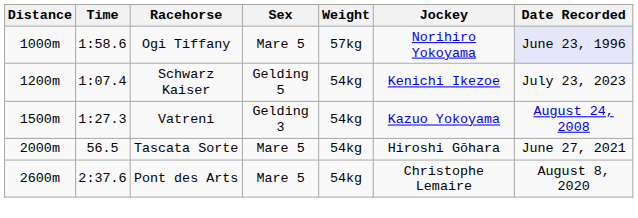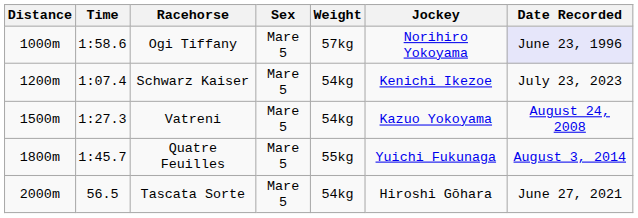 <table class="wikitable" style="text-align: center;">
 <tr>
 <th>Distance</th>
 <th>Time</th>
 <th>Racehorse</th>
 <th>Sex</th>
 <th>Weight</th>
 <th>Jockey</th>
 <th>Date Recorded</th>
 </tr>
 <tr>
 <td>1000m</td>
 <td>1:58.6</td>
 <td>Ogi Tiffany</td>
 <td>Mare 5</td>
 <td>57kg</td>
 <td><a href='#'>Norihiro Yokoyama</a></td>
 <td style="background: lavender;">June 23, 1996</td>
 </tr>
 <tr>
 <td>1200m</td>
 <td>1:07.4</td>
 <td>Schwarz Kaiser</td>
-<td>Gelding 5</td>
+<td>Mare 5</td>
 <td>54kg</td>
 <td><a href='#'>Kenichi Ikezoe</a></td>
 <td>July 23, 2023</td>
 </tr>
 <tr>
 <td>1500m</td>
 <td>1:27.3</td>
 <td>Vatreni</td>
-<td>Gelding 3</td>
+<td>Mare 5</td>
 <td>54kg</td>
 <td><a href='#'>Kazuo Yokoyama</a></td>
 <td><a href='#'>August 24, 2008</a></td>
+</tr>
+<tr>
+<td>1800m</td>
+<td>1:45.7</td>
+<td>Quatre Feuilles</td>
+<td>Mare 5</td>
+<td>55kg</td>
+<td><a href='#'>Yuichi Fukunaga</a></td>
+<td><a href='#'>August 3, 2014</a></td>
 </tr>
 <tr>
 <td>2000m</td>
 <td>56.5</td>
 <td>Tascata Sorte</td>
 <td>Mare 5</td>
 <td>54kg</td>
 <td>Hiroshi Gōhara</td>
 <td>June 27, 2021</td>
 </tr>
-<tr>
-<td>2600m</td>
-<td>2:37.6</td>
-<td>Pont des Arts</td>
-<td>Mare 5</td>
-<td>54kg</td>
-<td>Christophe Lemaire</td>
-<td>August 8, 2020</td>
-</tr>
 </table>
